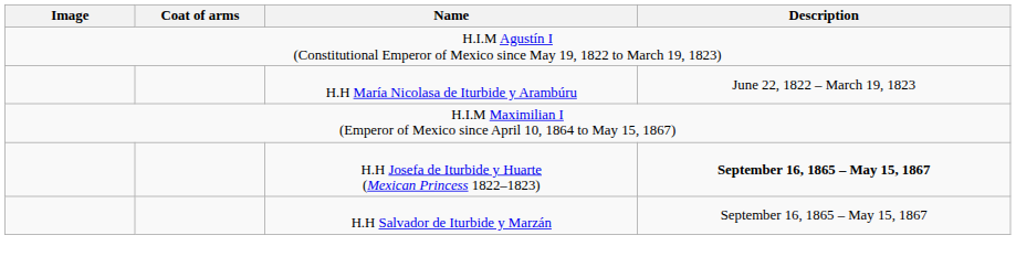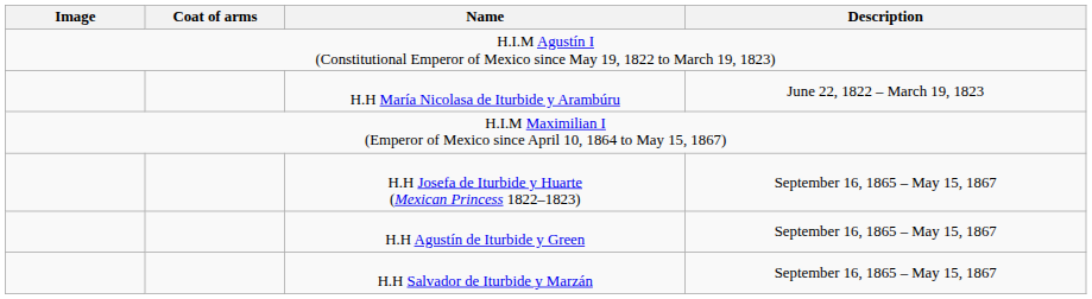 <table width=90% class="wikitable">
 <tr>
 <th width=100>Image</th>
 <th width=100>Coat of arms</th>
 <th width=300>Name</th>
 <th width=300>Description</th>
 </tr>
 <tr>
 <td colspan = "4" align = "center">H.I.M <a href='#'>Agustín I</a> <br> (Constitutional Emperor of Mexico since May 19, 1822 to March 19, 1823)</td>
 </tr>
 <tr>
 <td align = "center"></td>
 <td align = "center"></td>
 <td align = "center"> <br> H.H <a href='#'>María Nicolasa de Iturbide y Arambúru</a></td>
 <td align = "center">June 22, 1822 – March 19, 1823</td>
 </tr>
 <tr>
 <td colspan = "4" align = "center">H.I.M <a href='#'>Maximilian I</a> <br> (Emperor of Mexico since April 10, 1864 to May 15, 1867)</td>
 </tr>
 <tr>
 <td align = "center"></td>
 <td align = "center"></td>
 <td align = "center"> <br> H.H <a href='#'>Josefa de Iturbide y Huarte</a> <br> (<em><a href='#'>Mexican Princess</a></em> 1822–1823)</td>
-<td align = "center"><strong>September 16, 1865 – May 15, 1867</strong></td>
+<td align = "center">September 16, 1865 – May 15, 1867</td>
+</tr>
+<tr>
+<td align = "center"></td>
+<td align = "center"></td>
+<td align = "center"> <br> H.H <a href='#'>Agustín de Iturbide y Green</a></td>
+<td align = "center">September 16, 1865 – May 15, 1867</td>
 </tr>
 <tr>
 <td align = "center"></td>
 <td align = "center"></td>
 <td align = "center"> <br> H.H <a href='#'>Salvador de Iturbide y Marzán</a></td>
 <td align = "center">September 16, 1865 – May 15, 1867</td>
 </tr>
 </table>
